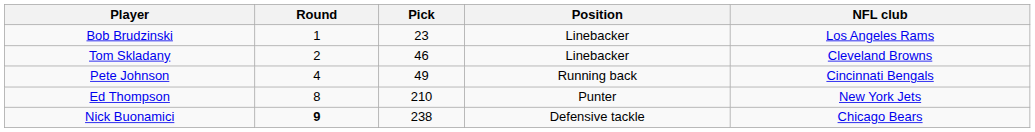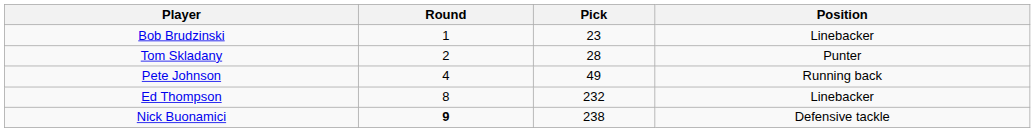 <table class="wikitable" width="80%">
 <tr>
 <th>Player</th>
 <th>Round</th>
 <th>Pick</th>
 <th>Position</th>
-<th>NFL club</th>
 </tr>
 <tr align="center" bgcolor="">
 <td><a href='#'>Bob Brudzinski</a></td>
 <td>1</td>
 <td>23</td>
 <td>Linebacker</td>
-<td><a href='#'>Los Angeles Rams</a></td>
 </tr>
 <tr align="center" bgcolor="">
 <td><a href='#'>Tom Skladany</a></td>
 <td>2</td>
-<td>46</td>
-<td>Linebacker</td>
-<td><a href='#'>Cleveland Browns</a></td>
+<td>28</td>
+<td>Punter</td>
 </tr>
 <tr align="center" bgcolor="">
 <td><a href='#'>Pete Johnson</a></td>
 <td>4</td>
 <td>49</td>
 <td>Running back</td>
-<td><a href='#'>Cincinnati Bengals</a></td>
 </tr>
 <tr align="center" bgcolor="">
 <td><a href='#'>Ed Thompson</a></td>
 <td>8</td>
-<td>210</td>
-<td>Punter</td>
-<td><a href='#'>New York Jets</a></td>
+<td>232</td>
+<td>Linebacker</td>
 </tr>
 <tr align="center" bgcolor="">
 <td><a href='#'>Nick Buonamici</a></td>
 <td><strong>9</strong></td>
 <td>238</td>
 <td>Defensive tackle</td>
-<td><a href='#'>Chicago Bears</a></td>
 </tr>
 </table>
